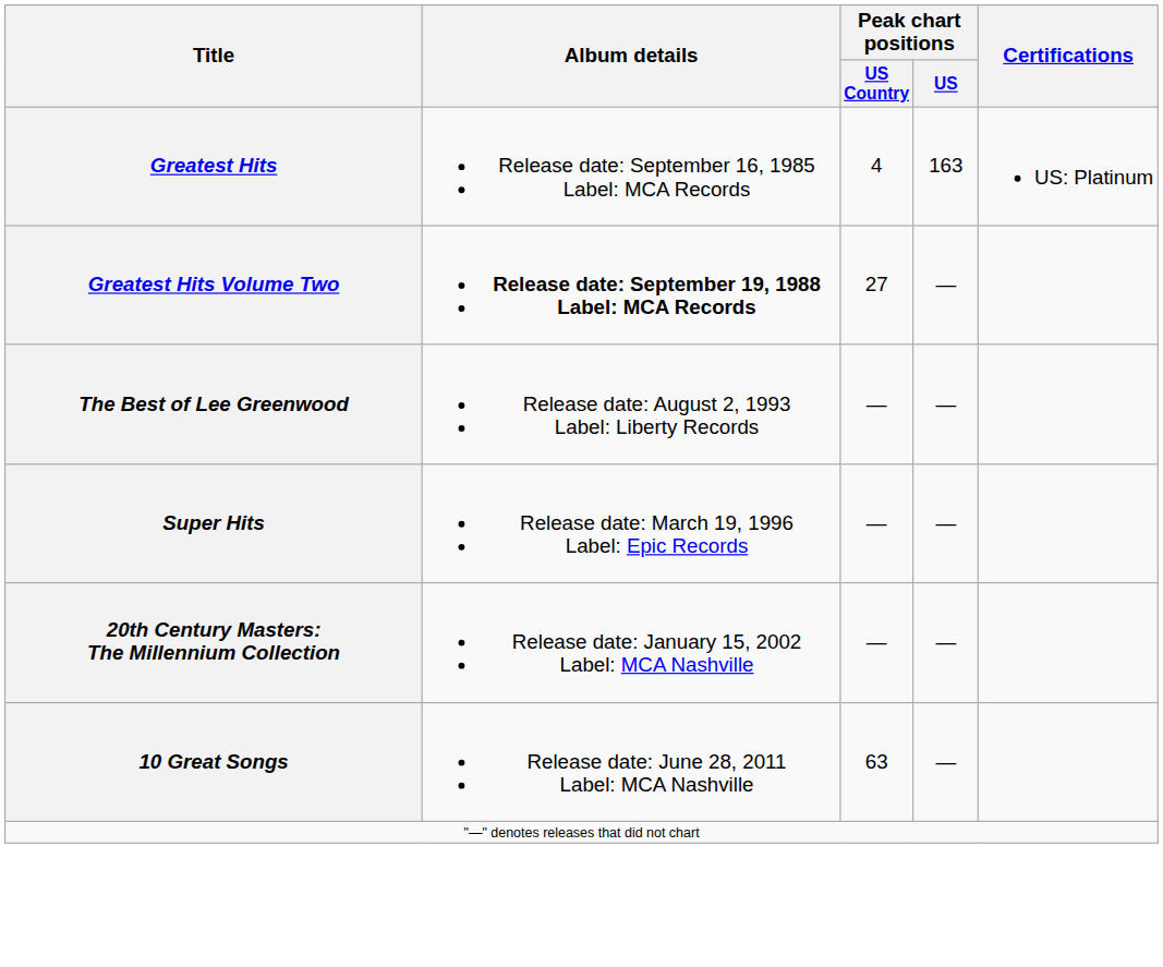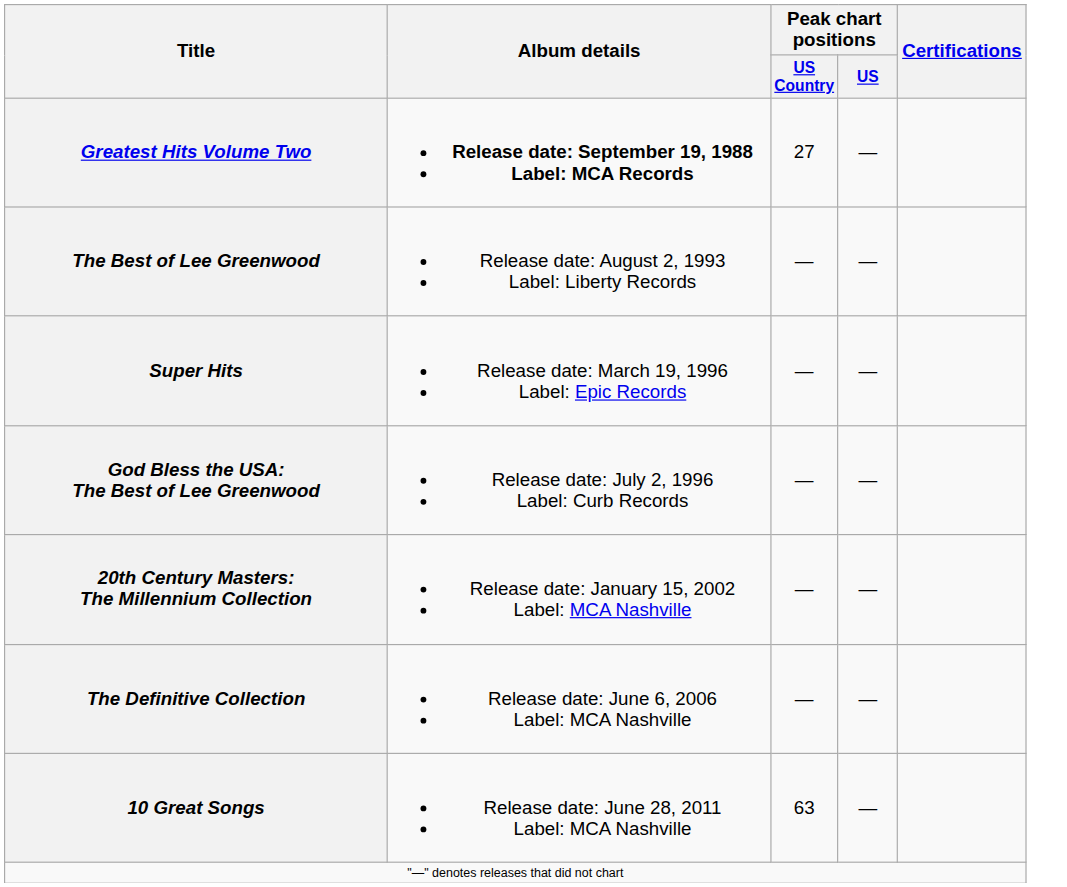 <table class="wikitable plainrowheaders" style="text-align:center;">
 <tr>
 <th rowspan="2" style="width:20em;">Title</th>
 <th rowspan="2" style="width:20em;">Album details</th>
 <th colspan="2">Peak chart<br>positions</th>
 <th rowspan="2"><a href='#'>Certifications</a></th>
 </tr>
 <tr style="font-size:smaller;">
 <th width="45"><a href='#'>US Country</a><br></th>
 <th width="45"><a href='#'>US</a><br></th>
-</tr>
-<tr>
-<th scope="row"><em><a href='#'>Greatest Hits</a></em></th>
-<td><br><ul><li>Release date: September 16, 1985</li><li>Label: MCA Records</li></ul></td>
-<td>4</td>
-<td>163</td>
-<td align="left"><br><ul><li>US: Platinum</li></ul></td>
 </tr>
 <tr>
 <th scope="row"><em><a href='#'>Greatest Hits Volume Two</a></em></th>
 <td><strong><br><ul><li>Release date: September 19, 1988</li><li>Label: MCA Records</li></ul></strong></td>
 <td>27</td>
 <td>—</td>
 <td></td>
 </tr>
 <tr>
 <th scope="row"><em>The Best of Lee Greenwood</em></th>
 <td><br><ul><li>Release date: August 2, 1993</li><li>Label: Liberty Records</li></ul></td>
 <td>—</td>
 <td>—</td>
 <td></td>
 </tr>
 <tr>
 <th scope="row"><em>Super Hits</em></th>
 <td><br><ul><li>Release date: March 19, 1996</li><li>Label: <a href='#'>Epic Records</a></li></ul></td>
 <td>—</td>
 <td>—</td>
 <td></td>
 </tr>
 <tr>
+<th scope="row"><em>God Bless the USA:<br>The Best of Lee Greenwood</em></th>
+<td><br><ul><li>Release date: July 2, 1996</li><li>Label: Curb Records</li></ul></td>
+<td>—</td>
+<td>—</td>
+<td></td>
+</tr>
+<tr>
 <th scope="row"><em>20th Century Masters:<br>The Millennium Collection</em></th>
 <td><br><ul><li>Release date: January 15, 2002</li><li>Label: <a href='#'>MCA Nashville</a></li></ul></td>
+<td>—</td>
+<td>—</td>
+<td></td>
+</tr>
+<tr>
+<th scope="row"><em>The Definitive Collection</em></th>
+<td><br><ul><li>Release date: June 6, 2006</li><li>Label: MCA Nashville</li></ul></td>
 <td>—</td>
 <td>—</td>
 <td></td>
 </tr>
 <tr>
 <th scope="row"><em>10 Great Songs</em></th>
 <td><br><ul><li>Release date: June 28, 2011</li><li>Label: MCA Nashville</li></ul></td>
 <td>63</td>
 <td>—</td>
 <td></td>
 </tr>
 <tr>
 <td colspan="5" style="font-size:8pt">"—" denotes releases that did not chart</td>
 </tr>
 </table>
